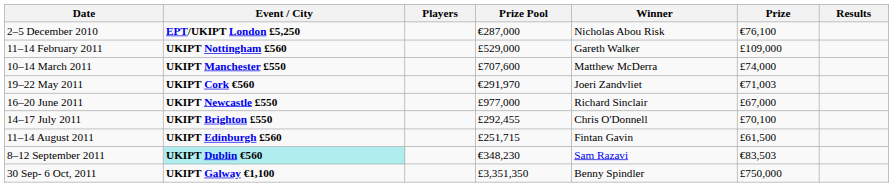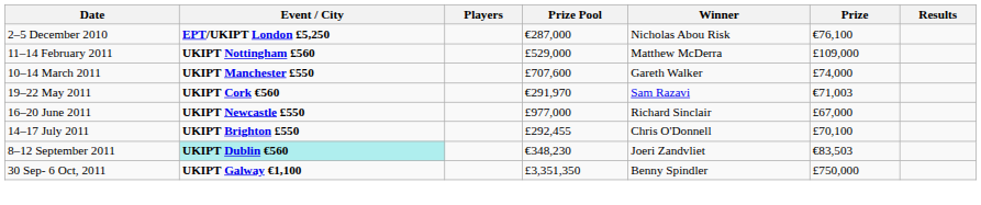 <table class="wikitable" width="100%">
 <tr>
 <th width="18%">Date</th>
 <th !width="16%">Event / City</th>
 <th !width="11%">Players</th>
 <th !width="12%">Prize Pool</th>
 <th !width="18%">Winner</th>
 <th !width="12%">Prize</th>
 <th !width="11%">Results</th>
 </tr>
 <tr>
 <td>2–5 December 2010</td>
 <td> <strong><a href='#'>EPT</a>/UKIPT <a href='#'>London</a> £5,250</strong></td>
 <td></td>
 <td>€287,000</td>
 <td> Nicholas Abou Risk</td>
 <td>€76,100</td>
 <td> </td>
 </tr>
 <tr>
 <td>11–14 February 2011</td>
 <td> <strong>UKIPT <a href='#'>Nottingham</a> £560</strong></td>
 <td></td>
 <td>£529,000</td>
-<td> Gareth Walker</td>
+<td> Matthew McDerra</td>
 <td>£109,000</td>
 <td> </td>
 </tr>
 <tr>
 <td>10–14 March 2011</td>
 <td> <strong>UKIPT <a href='#'>Manchester</a> £550</strong></td>
 <td></td>
 <td>£707,600</td>
-<td> Matthew McDerra</td>
+<td> Gareth Walker</td>
 <td>£74,000</td>
 <td> </td>
 </tr>
 <tr>
 <td>19–22 May 2011</td>
 <td> <strong>UKIPT <a href='#'>Cork</a> €560</strong></td>
 <td></td>
 <td>€291,970</td>
-<td> Joeri Zandvliet</td>
+<td> <a href='#'>Sam Razavi</a></td>
 <td>€71,003</td>
 <td> </td>
 </tr>
 <tr>
 <td>16–20 June 2011</td>
 <td> <strong>UKIPT <a href='#'>Newcastle</a> £550</strong></td>
 <td></td>
 <td>£977,000</td>
 <td> Richard Sinclair</td>
 <td>£67,000</td>
 <td> </td>
 </tr>
 <tr>
 <td>14–17 July 2011</td>
 <td> <strong>UKIPT <a href='#'>Brighton</a> £550</strong></td>
 <td></td>
 <td>£292,455</td>
 <td> Chris O'Donnell</td>
 <td>£70,100</td>
 <td> </td>
 </tr>
 <tr>
-<td>11–14 August 2011</td>
-<td> <strong>UKIPT <a href='#'>Edinburgh</a> £560</strong></td>
-<td></td>
-<td>£251,715</td>
-<td> Fintan Gavin</td>
-<td>£61,500</td>
-<td> </td>
-</tr>
-<tr>
 <td>8–12 September 2011</td>
 <td style="background: paleturquoise;"> <strong>UKIPT <a href='#'>Dublin</a> €560</strong></td>
 <td></td>
 <td>€348,230</td>
-<td> <a href='#'>Sam Razavi</a></td>
+<td> Joeri Zandvliet</td>
 <td>€83,503</td>
 <td> </td>
 </tr>
 <tr>
 <td>30 Sep- 6 Oct, 2011</td>
 <td> <strong>UKIPT <a href='#'>Galway</a> €1,100</strong></td>
 <td></td>
 <td>£3,351,350</td>
 <td> Benny Spindler</td>
 <td>£750,000</td>
 <td> </td>
 </tr>
 </table>
